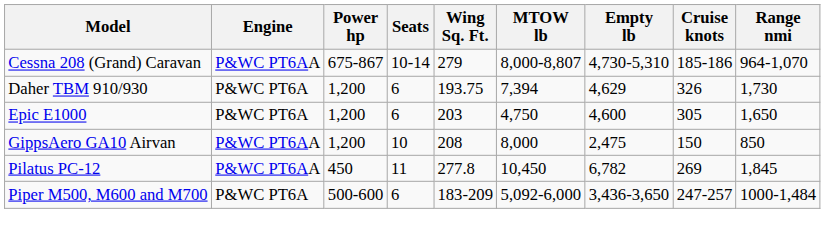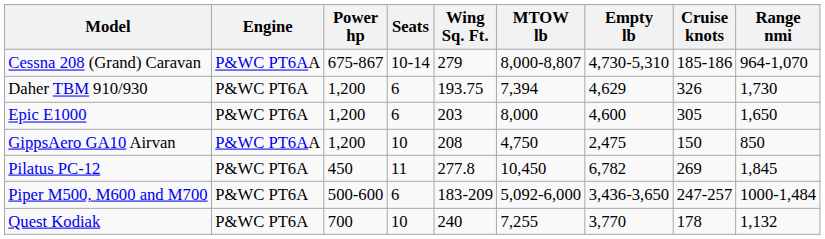 <table class="wikitable sortable">
 <tr>
 <th>Model</th>
 <th>Engine</th>
 <th data-sort-type="number">Power<br>hp</th>
 <th data-sort-type="number">Seats</th>
 <th data-sort-type="number">Wing<br>Sq. Ft.</th>
 <th data-sort-type="number">MTOW<br>lb</th>
 <th data-sort-type="number">Empty<br>lb</th>
 <th data-sort-type="number">Cruise<br>knots</th>
 <th data-sort-type="number">Range<br>nmi</th>
 </tr>
 <tr>
 <td><a href='#'>Cessna 208</a> (Grand) Caravan</td>
 <td><a href='#'>P&WC PT6A</a>A</td>
 <td>675-867</td>
 <td>10-14</td>
 <td>279</td>
 <td>8,000-8,807</td>
 <td>4,730-5,310</td>
 <td>185-186</td>
 <td>964-1,070</td>
 </tr>
 <tr>
 <td>Daher <a href='#'>TBM</a> 910/930</td>
 <td>P&WC PT6A</td>
 <td>1,200</td>
 <td>6</td>
 <td>193.75</td>
 <td>7,394</td>
 <td>4,629</td>
 <td>326</td>
 <td>1,730</td>
 </tr>
 <tr>
 <td><a href='#'>Epic E1000</a></td>
 <td>P&WC PT6A</td>
 <td>1,200</td>
 <td>6</td>
 <td>203</td>
-<td>4,750</td>
+<td>8,000</td>
 <td>4,600</td>
 <td>305</td>
 <td>1,650</td>
 </tr>
 <tr>
 <td><a href='#'>GippsAero GA10</a> Airvan</td>
 <td><a href='#'>P&WC PT6A</a>A</td>
 <td>1,200</td>
 <td>10</td>
 <td>208</td>
-<td>8,000</td>
+<td>4,750</td>
 <td>2,475</td>
 <td>150</td>
 <td>850</td>
 </tr>
 <tr>
 <td><a href='#'>Pilatus PC-12</a></td>
-<td><a href='#'>P&WC PT6A</a>A</td>
+<td>P&WC PT6A</td>
 <td>450</td>
 <td>11</td>
 <td>277.8</td>
 <td>10,450</td>
 <td>6,782</td>
 <td>269</td>
 <td>1,845</td>
 </tr>
 <tr>
 <td><a href='#'>Piper M500, M600 and M700</a></td>
 <td>P&WC PT6A</td>
 <td>500-600</td>
 <td>6</td>
 <td>183-209</td>
 <td>5,092-6,000</td>
 <td>3,436-3,650</td>
 <td>247-257</td>
 <td>1000-1,484</td>
 </tr>
+<tr>
+<td><a href='#'>Quest Kodiak</a></td>
+<td>P&WC PT6A</td>
+<td>700</td>
+<td>10</td>
+<td>240</td>
+<td>7,255</td>
+<td>3,770</td>
+<td>178</td>
+<td>1,132</td>
+</tr>
 </table>
